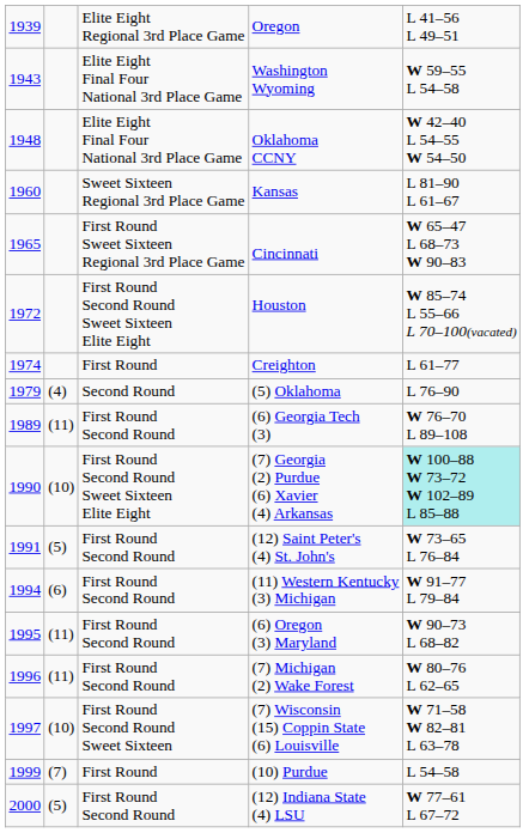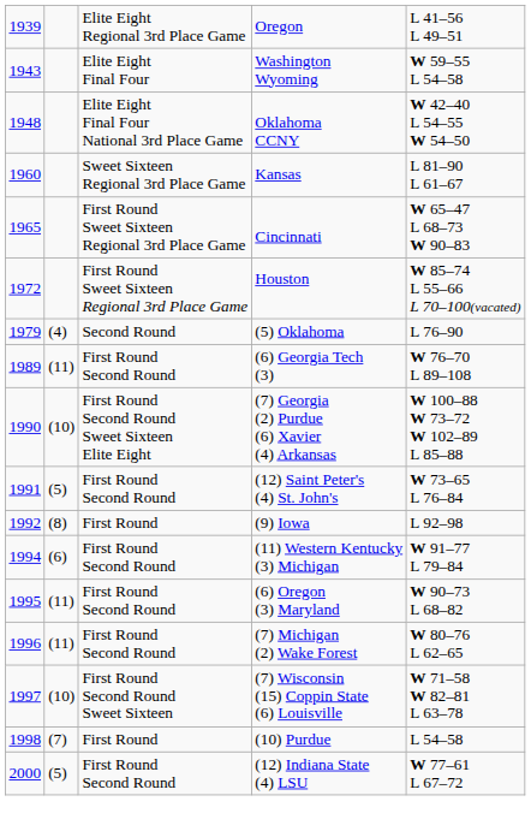 <table class="wikitable">
 <tr>
 <td><a href='#'>1939</a></td>
 <td></td>
 <td>Elite Eight<br>Regional 3rd Place Game</td>
 <td><a href='#'>Oregon</a><br></td>
 <td>L 41–56<br>L 49–51</td>
 </tr>
 <tr>
 <td><a href='#'>1943</a></td>
 <td></td>
-<td>Elite Eight<br>Final Four<br>National 3rd Place Game</td>
+<td>Elite Eight<br>Final Four</td>
 <td><a href='#'>Washington</a><br><a href='#'>Wyoming</a></td>
 <td><strong>W</strong> 59–55<br>L 54–58</td>
 </tr>
 <tr>
 <td><a href='#'>1948</a></td>
 <td></td>
 <td>Elite Eight<br>Final Four<br>National 3rd Place Game</td>
 <td><br><a href='#'>Oklahoma</a><br><a href='#'>CCNY</a></td>
 <td><strong>W</strong> 42–40<br>L 54–55<br><strong>W</strong> 54–50</td>
 </tr>
 <tr>
 <td><a href='#'>1960</a></td>
 <td></td>
 <td>Sweet Sixteen<br>Regional 3rd Place Game</td>
 <td><a href='#'>Kansas</a><br></td>
 <td>L 81–90<br>L 61–67</td>
 </tr>
 <tr>
 <td><a href='#'>1965</a></td>
 <td></td>
 <td>First Round<br>Sweet Sixteen<br>Regional 3rd Place Game</td>
 <td><br><a href='#'>Cincinnati</a><br></td>
 <td><strong>W</strong> 65–47<br>L 68–73<br><strong>W</strong> 90–83</td>
 </tr>
 <tr>
 <td><a href='#'>1972</a></td>
 <td></td>
-<td>First Round<br>Second Round<br>Sweet Sixteen<br>Elite Eight</td>
+<td>First Round<br>Sweet Sixteen<br><em>Regional 3rd Place Game</em></td>
 <td><a href='#'>Houston</a><br><br></td>
 <td><strong>W</strong> 85–74<br>L 55–66<br><em>L 70–100</em><small><em>(vacated)</em></small></td>
-</tr>
-<tr>
-<td><a href='#'>1974</a></td>
-<td></td>
-<td>First Round</td>
-<td><a href='#'>Creighton</a></td>
-<td>L 61–77</td>
 </tr>
 <tr>
 <td><a href='#'>1979</a></td>
 <td>(4)</td>
 <td>Second Round</td>
 <td>(5) <a href='#'>Oklahoma</a></td>
 <td>L 76–90</td>
 </tr>
 <tr>
 <td><a href='#'>1989</a></td>
 <td>(11)</td>
 <td>First Round<br>Second Round</td>
 <td>(6) <a href='#'>Georgia Tech</a><br>(3) </td>
 <td><strong>W</strong> 76–70<br>L 89–108</td>
 </tr>
 <tr>
 <td><a href='#'>1990</a></td>
 <td>(10)</td>
 <td>First Round<br>Second Round<br>Sweet Sixteen<br>Elite Eight</td>
 <td>(7) <a href='#'>Georgia</a><br>(2) <a href='#'>Purdue</a><br>(6) <a href='#'>Xavier</a><br>(4) <a href='#'>Arkansas</a></td>
-<td style="background: paleturquoise;"><strong>W</strong> 100–88<br><strong>W</strong> 73–72<br><strong>W</strong> 102–89<br>L 85–88</td>
+<td><strong>W</strong> 100–88<br><strong>W</strong> 73–72<br><strong>W</strong> 102–89<br>L 85–88</td>
 </tr>
 <tr>
 <td><a href='#'>1991</a></td>
 <td>(5)</td>
 <td>First Round<br>Second Round</td>
 <td>(12) <a href='#'>Saint Peter's</a><br>(4) <a href='#'>St. John's</a></td>
 <td><strong>W</strong> 73–65<br>L 76–84</td>
+</tr>
+<tr>
+<td><a href='#'>1992</a></td>
+<td>(8)</td>
+<td>First Round</td>
+<td>(9) <a href='#'>Iowa</a></td>
+<td>L 92–98</td>
 </tr>
 <tr>
 <td><a href='#'>1994</a></td>
 <td>(6)</td>
 <td>First Round<br>Second Round</td>
 <td>(11) <a href='#'>Western Kentucky</a><br>(3) <a href='#'>Michigan</a></td>
 <td><strong>W</strong> 91–77<br>L 79–84</td>
 </tr>
 <tr>
 <td><a href='#'>1995</a></td>
 <td>(11)</td>
 <td>First Round<br>Second Round</td>
 <td>(6) <a href='#'>Oregon</a><br>(3) <a href='#'>Maryland</a></td>
 <td><strong>W</strong> 90–73<br>L 68–82</td>
 </tr>
 <tr>
 <td><a href='#'>1996</a></td>
 <td>(11)</td>
 <td>First Round<br>Second Round</td>
 <td>(7) <a href='#'>Michigan</a><br>(2) <a href='#'>Wake Forest</a></td>
 <td><strong>W</strong> 80–76<br>L 62–65</td>
 </tr>
 <tr>
 <td><a href='#'>1997</a></td>
 <td>(10)</td>
 <td>First Round<br>Second Round<br>Sweet Sixteen</td>
 <td>(7) <a href='#'>Wisconsin</a><br>(15) <a href='#'>Coppin State</a><br>(6) <a href='#'>Louisville</a></td>
 <td><strong>W</strong> 71–58<br><strong>W</strong> 82–81<br>L 63–78</td>
 </tr>
 <tr>
-<td><a href='#'>1999</a></td>
+<td><a href='#'>1998</a></td>
 <td>(7)</td>
 <td>First Round</td>
 <td>(10) <a href='#'>Purdue</a></td>
 <td>L 54–58</td>
 </tr>
 <tr>
 <td><a href='#'>2000</a></td>
 <td>(5)</td>
 <td>First Round<br>Second Round</td>
 <td>(12) <a href='#'>Indiana State</a><br>(4) <a href='#'>LSU</a></td>
 <td><strong>W</strong> 77–61<br>L 67–72</td>
 </tr>
 </table>
